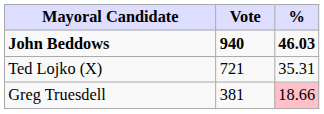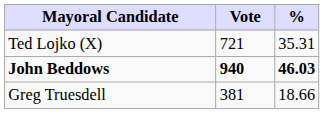 <table class="wikitable">
 <tr>
 <th style="background:#ddf; width:200px;">Mayoral Candidate</th>
 <th style="background:#ddf; width:50px;">Vote</th>
 <th style="background:#ddf; width:30px;">%</th>
 </tr>
 <tr>
+<td>Ted Lojko (X)</td>
+<td>721</td>
+<td>35.31</td>
+</tr>
+<tr>
 <td><strong>John Beddows</strong></td>
 <td><strong>940</strong></td>
 <td><strong>46.03</strong></td>
 </tr>
 <tr>
-<td>Ted Lojko (X)</td>
-<td>721</td>
-<td>35.31</td>
-</tr>
-<tr>
 <td>Greg Truesdell</td>
 <td>381</td>
-<td style="background: pink;">18.66</td>
+<td>18.66</td>
 </tr>
 </table>
